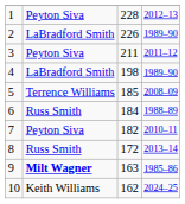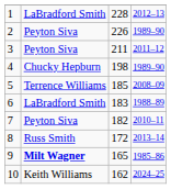 <table class="wikitable">
 <tr>
 </tr>
 <tr>
 <td>1</td>
-<td><a href='#'>Peyton Siva</a></td>
+<td><a href='#'>LaBradford Smith</a></td>
 <td>228</td>
 <td style="font-size:80%;"><a href='#'>2012–13</a></td>
 </tr>
 <tr>
 <td>2</td>
-<td><a href='#'>LaBradford Smith</a></td>
+<td><a href='#'>Peyton Siva</a></td>
 <td>226</td>
 <td style="font-size:80%;"><a href='#'>1989–90</a></td>
 </tr>
 <tr>
 <td>3</td>
 <td><a href='#'>Peyton Siva</a></td>
 <td>211</td>
 <td style="font-size:80%;"><a href='#'>2011–12</a></td>
 </tr>
 <tr>
 <td>4</td>
-<td><a href='#'>LaBradford Smith</a></td>
+<td><a href='#'>Chucky Hepburn</a></td>
 <td>198</td>
 <td style="font-size:80%;"><a href='#'>1989–90</a></td>
 </tr>
 <tr>
 <td>5</td>
 <td><a href='#'>Terrence Williams</a></td>
 <td>185</td>
 <td style="font-size:80%;"><a href='#'>2008–09</a></td>
 </tr>
 <tr>
 <td>6</td>
-<td><a href='#'>Russ Smith</a></td>
-<td>184</td>
+<td><a href='#'>LaBradford Smith</a></td>
+<td>183</td>
 <td style="font-size:80%;"><a href='#'>1988–89</a></td>
 </tr>
 <tr>
 <td>7</td>
 <td><a href='#'>Peyton Siva</a></td>
 <td>182</td>
 <td style="font-size:80%;"><a href='#'>2010–11</a></td>
 </tr>
 <tr>
 <td>8</td>
 <td><a href='#'>Russ Smith</a></td>
 <td>172</td>
 <td style="font-size:80%;"><a href='#'>2013–14</a></td>
 </tr>
 <tr>
 <td>9</td>
 <td><strong><a href='#'>Milt Wagner</a></strong></td>
-<td>163</td>
+<td>165</td>
 <td style="font-size:80%;"><a href='#'>1985–86</a></td>
 </tr>
 <tr>
 <td>10</td>
 <td>Keith Williams</td>
 <td>162</td>
 <td style="font-size:80%;"><a href='#'>2024–25</a></td>
 </tr>
 </table>
